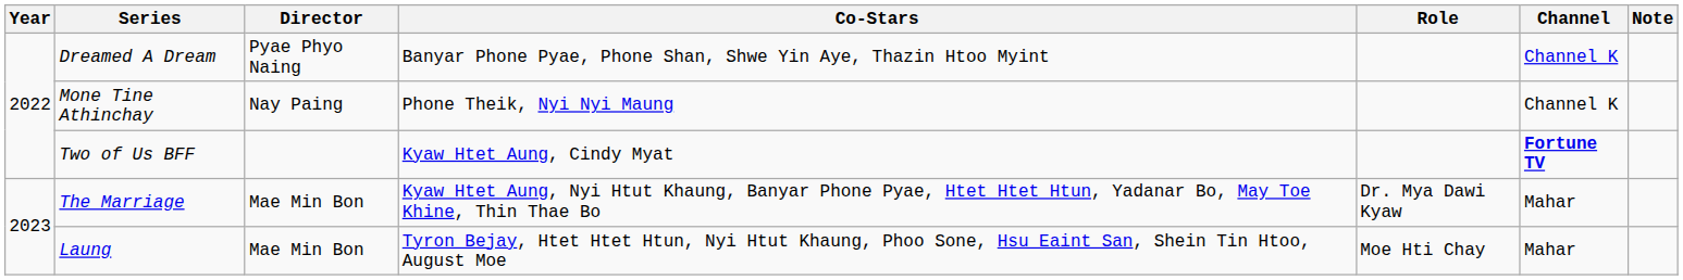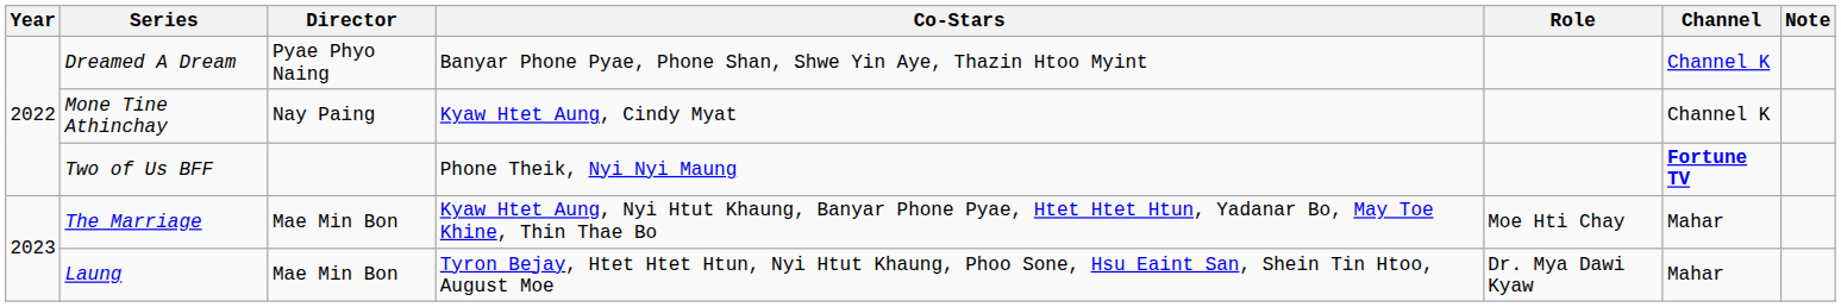 <table class="wikitable sortable">
 <tr>
 <th>Year</th>
 <th>Series</th>
 <th>Director</th>
 <th>Co-Stars</th>
 <th>Role</th>
 <th>Channel</th>
 <th>Note</th>
 </tr>
 <tr>
 <td rowspan="3">2022</td>
 <td><em>Dreamed A Dream</em></td>
 <td>Pyae Phyo Naing</td>
 <td>Banyar Phone Pyae, Phone Shan, Shwe Yin Aye, Thazin Htoo Myint</td>
 <td></td>
 <td><a href='#'>Channel K</a></td>
 <td></td>
 </tr>
 <tr>
 <td><em>Mone Tine Athinchay</em></td>
 <td>Nay Paing</td>
-<td>Phone Theik, <a href='#'>Nyi Nyi Maung</a></td>
+<td><a href='#'>Kyaw Htet Aung</a>, Cindy Myat</td>
 <td></td>
 <td>Channel K</td>
 <td></td>
 </tr>
 <tr>
 <td><em>Two of Us BFF</em></td>
 <td></td>
-<td><a href='#'>Kyaw Htet Aung</a>, Cindy Myat</td>
+<td>Phone Theik, <a href='#'>Nyi Nyi Maung</a></td>
 <td></td>
 <td><strong><a href='#'>Fortune TV</a></strong></td>
 <td></td>
 </tr>
 <tr>
 <td rowspan=2>2023</td>
 <td><em><a href='#'>The Marriage</a></em></td>
 <td>Mae Min Bon</td>
 <td><a href='#'>Kyaw Htet Aung</a>, Nyi Htut Khaung, Banyar Phone Pyae, <a href='#'>Htet Htet Htun</a>, Yadanar Bo, <a href='#'>May Toe Khine</a>, Thin Thae Bo</td>
-<td>Dr. Mya Dawi Kyaw</td>
+<td>Moe Hti Chay</td>
 <td>Mahar</td>
 <td></td>
 </tr>
 <tr>
 <td><em><a href='#'>Laung</a></em></td>
 <td>Mae Min Bon</td>
 <td><a href='#'>Tyron Bejay</a>, Htet Htet Htun, Nyi Htut Khaung, Phoo Sone, <a href='#'>Hsu Eaint San</a>, Shein Tin Htoo, August Moe</td>
-<td>Moe Hti Chay</td>
+<td>Dr. Mya Dawi Kyaw</td>
 <td>Mahar</td>
 <td></td>
 </tr>
 </table>
